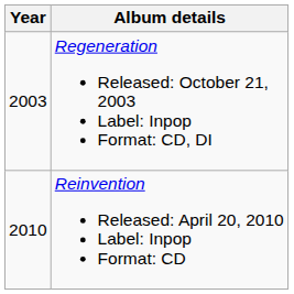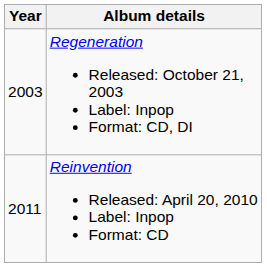 <table class="wikitable">
 <tr>
 <th style="width:33px;">Year</th>
 <th style="width:215px;">Album details</th>
 </tr>
 <tr>
 <td>2003</td>
 <td><em><a href='#'>Regeneration</a></em><br><ul><li>Released: October 21, 2003</li><li>Label: Inpop</li><li>Format: CD, DI</li></ul></td>
 </tr>
 <tr>
-<td>2010</td>
+<td>2011</td>
 <td><em><a href='#'>Reinvention</a></em><br><ul><li>Released: April 20, 2010</li><li>Label: Inpop</li><li>Format: CD</li></ul></td>
 </tr>
 </table>
